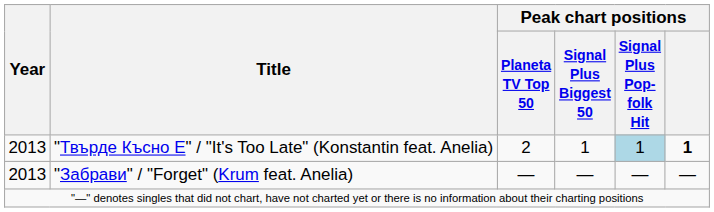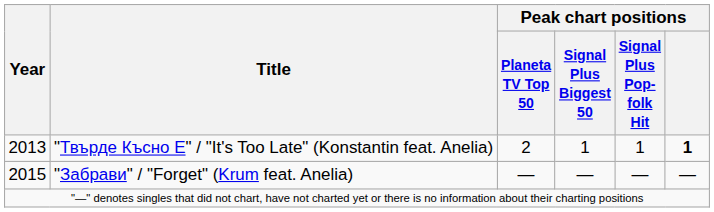 <table class="wikitable">
 <tr>
 <th rowspan="2">Year</th>
 <th rowspan="2">Title</th>
 <th colspan="4">Peak chart positions</th>
 </tr>
 <tr>
 <th width="35"><small><a href='#'>Planeta TV Top 50</a></small></th>
 <th width="35"><small><a href='#'>Signal Plus Biggest 50</a></small></th>
 <th width="35"><small><a href='#'>Signal Plus Pop-folk Hit</a></small></th>
 <th width="35"></th>
 </tr>
 <tr>
 <td>2013</td>
 <td>"<a href='#'>Твърде Късно Е</a>" / "It's Too Late" (Konstantin feat. Anelia)</td>
 <td style="text-align:center;">2</td>
 <td style="text-align:center;">1</td>
-<td style="background: lightblue; text-align:center;">1</td>
+<td style="text-align:center;">1</td>
 <td style="text-align:center;"><strong>1</strong></td>
 </tr>
 <tr>
-<td>2013</td>
+<td>2015</td>
 <td>"<a href='#'>Забрави</a>" / "Forget" (<a href='#'>Krum</a> feat. Anelia)</td>
 <td style="text-align:center;">—</td>
 <td style="text-align:center;">—</td>
 <td style="text-align:center;">—</td>
 <td style="text-align:center;">—</td>
 </tr>
 <tr>
 <td colspan="11" style="text-align:center; font-size:8pt;">"—" denotes singles that did not chart, have not charted yet or there is no information about their charting positions</td>
 </tr>
 </table>
